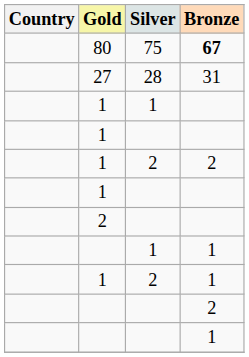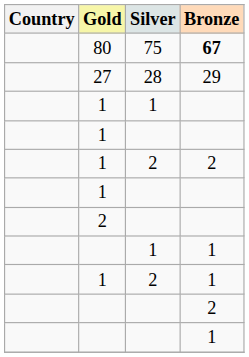 <table class="wikitable" width=25%>
 <tr>
 <th style="background-color: " width=10%>Country</th>
 <th style="background-color: #F7F6A8;" width=7%>Gold</th>
 <th style="background-color: #DCE5E5;" width=7%>Silver</th>
 <th style="background-color: #FFDAB9;" width=7%>Bronze</th>
 </tr>
 <tr>
 <td></td>
 <td align=center>80</td>
 <td align=center>75</td>
 <td align=center><strong>67</strong></td>
 </tr>
 <tr>
 <td></td>
 <td align=center>27</td>
 <td align=center>28</td>
-<td align=center>31</td>
+<td align=center>29</td>
 </tr>
 <tr>
 <td></td>
 <td align=center>1</td>
 <td align=center>1</td>
 <td align=center></td>
 </tr>
 <tr>
 <td></td>
 <td align=center>1</td>
 <td align=center></td>
 <td align=center></td>
 </tr>
 <tr>
 <td></td>
 <td align=center>1</td>
 <td align=center>2</td>
 <td align=center>2</td>
 </tr>
 <tr>
 <td></td>
 <td align=center>1</td>
 <td align=center></td>
 <td align=center></td>
 </tr>
 <tr>
 <td></td>
 <td align=center>2</td>
 <td align=center></td>
 <td align=center></td>
 </tr>
 <tr>
 <td></td>
 <td align=center></td>
 <td align=center>1</td>
 <td align=center>1</td>
 </tr>
 <tr>
 <td></td>
 <td align=center>1</td>
 <td align=center>2</td>
 <td align=center>1</td>
 </tr>
 <tr>
 <td></td>
 <td align=center></td>
 <td align=center></td>
 <td align=center>2</td>
 </tr>
 <tr>
 <td></td>
 <td align=center></td>
 <td align=center></td>
 <td align=center>1</td>
 </tr>
 <tr>
 </tr>
 </table>
